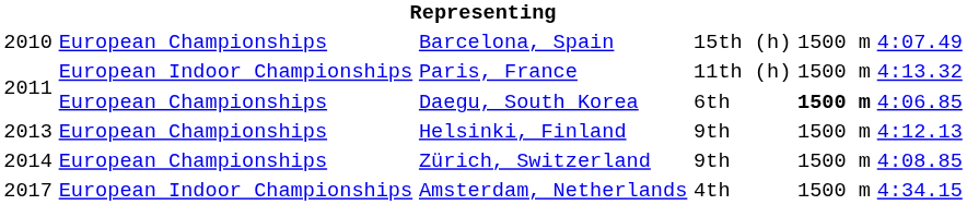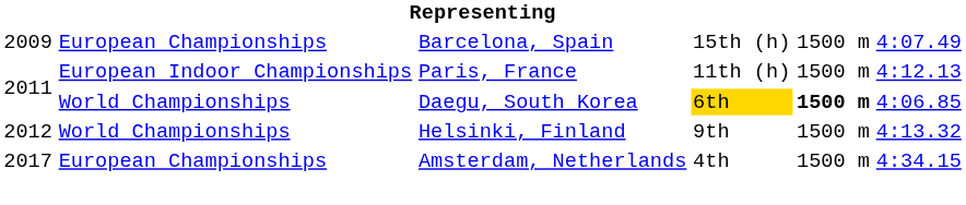 <table>
 <tr>
 <th colspan="6">Representing </th>
 </tr>
 <tr>
-<td>2010</td>
+<td>2009</td>
 <td><a href='#'>European Championships</a></td>
 <td><a href='#'>Barcelona, Spain</a></td>
 <td>15th (h)</td>
 <td>1500 m</td>
 <td><a href='#'>4:07.49</a></td>
 </tr>
 <tr>
 <td rowspan=2>2011</td>
 <td><a href='#'>European Indoor Championships</a></td>
 <td><a href='#'>Paris, France</a></td>
 <td>11th (h)</td>
 <td>1500 m</td>
-<td><a href='#'>4:13.32</a></td>
+<td><a href='#'>4:12.13</a></td>
 </tr>
 <tr>
-<td><a href='#'>European Championships</a></td>
+<td><a href='#'>World Championships</a></td>
 <td><a href='#'>Daegu, South Korea</a></td>
-<td>6th</td>
+<td style="background: gold;">6th</td>
 <td><strong>1500 m</strong></td>
 <td><a href='#'>4:06.85</a></td>
 </tr>
 <tr>
-<td>2013</td>
-<td><a href='#'>European Championships</a></td>
+<td>2012</td>
+<td><a href='#'>World Championships</a></td>
 <td><a href='#'>Helsinki, Finland</a></td>
 <td>9th</td>
 <td>1500 m</td>
-<td><a href='#'>4:12.13</a></td>
-</tr>
-<tr>
-<td>2014</td>
-<td><a href='#'>European Championships</a></td>
-<td><a href='#'>Zürich, Switzerland</a></td>
-<td>9th</td>
-<td>1500 m</td>
-<td><a href='#'>4:08.85</a></td>
+<td><a href='#'>4:13.32</a></td>
 </tr>
 <tr>
 <td>2017</td>
-<td><a href='#'>European Indoor Championships</a></td>
+<td><a href='#'>European Championships</a></td>
 <td><a href='#'>Amsterdam, Netherlands</a></td>
 <td>4th</td>
 <td>1500 m</td>
 <td><a href='#'>4:34.15</a></td>
 </tr>
 </table>
